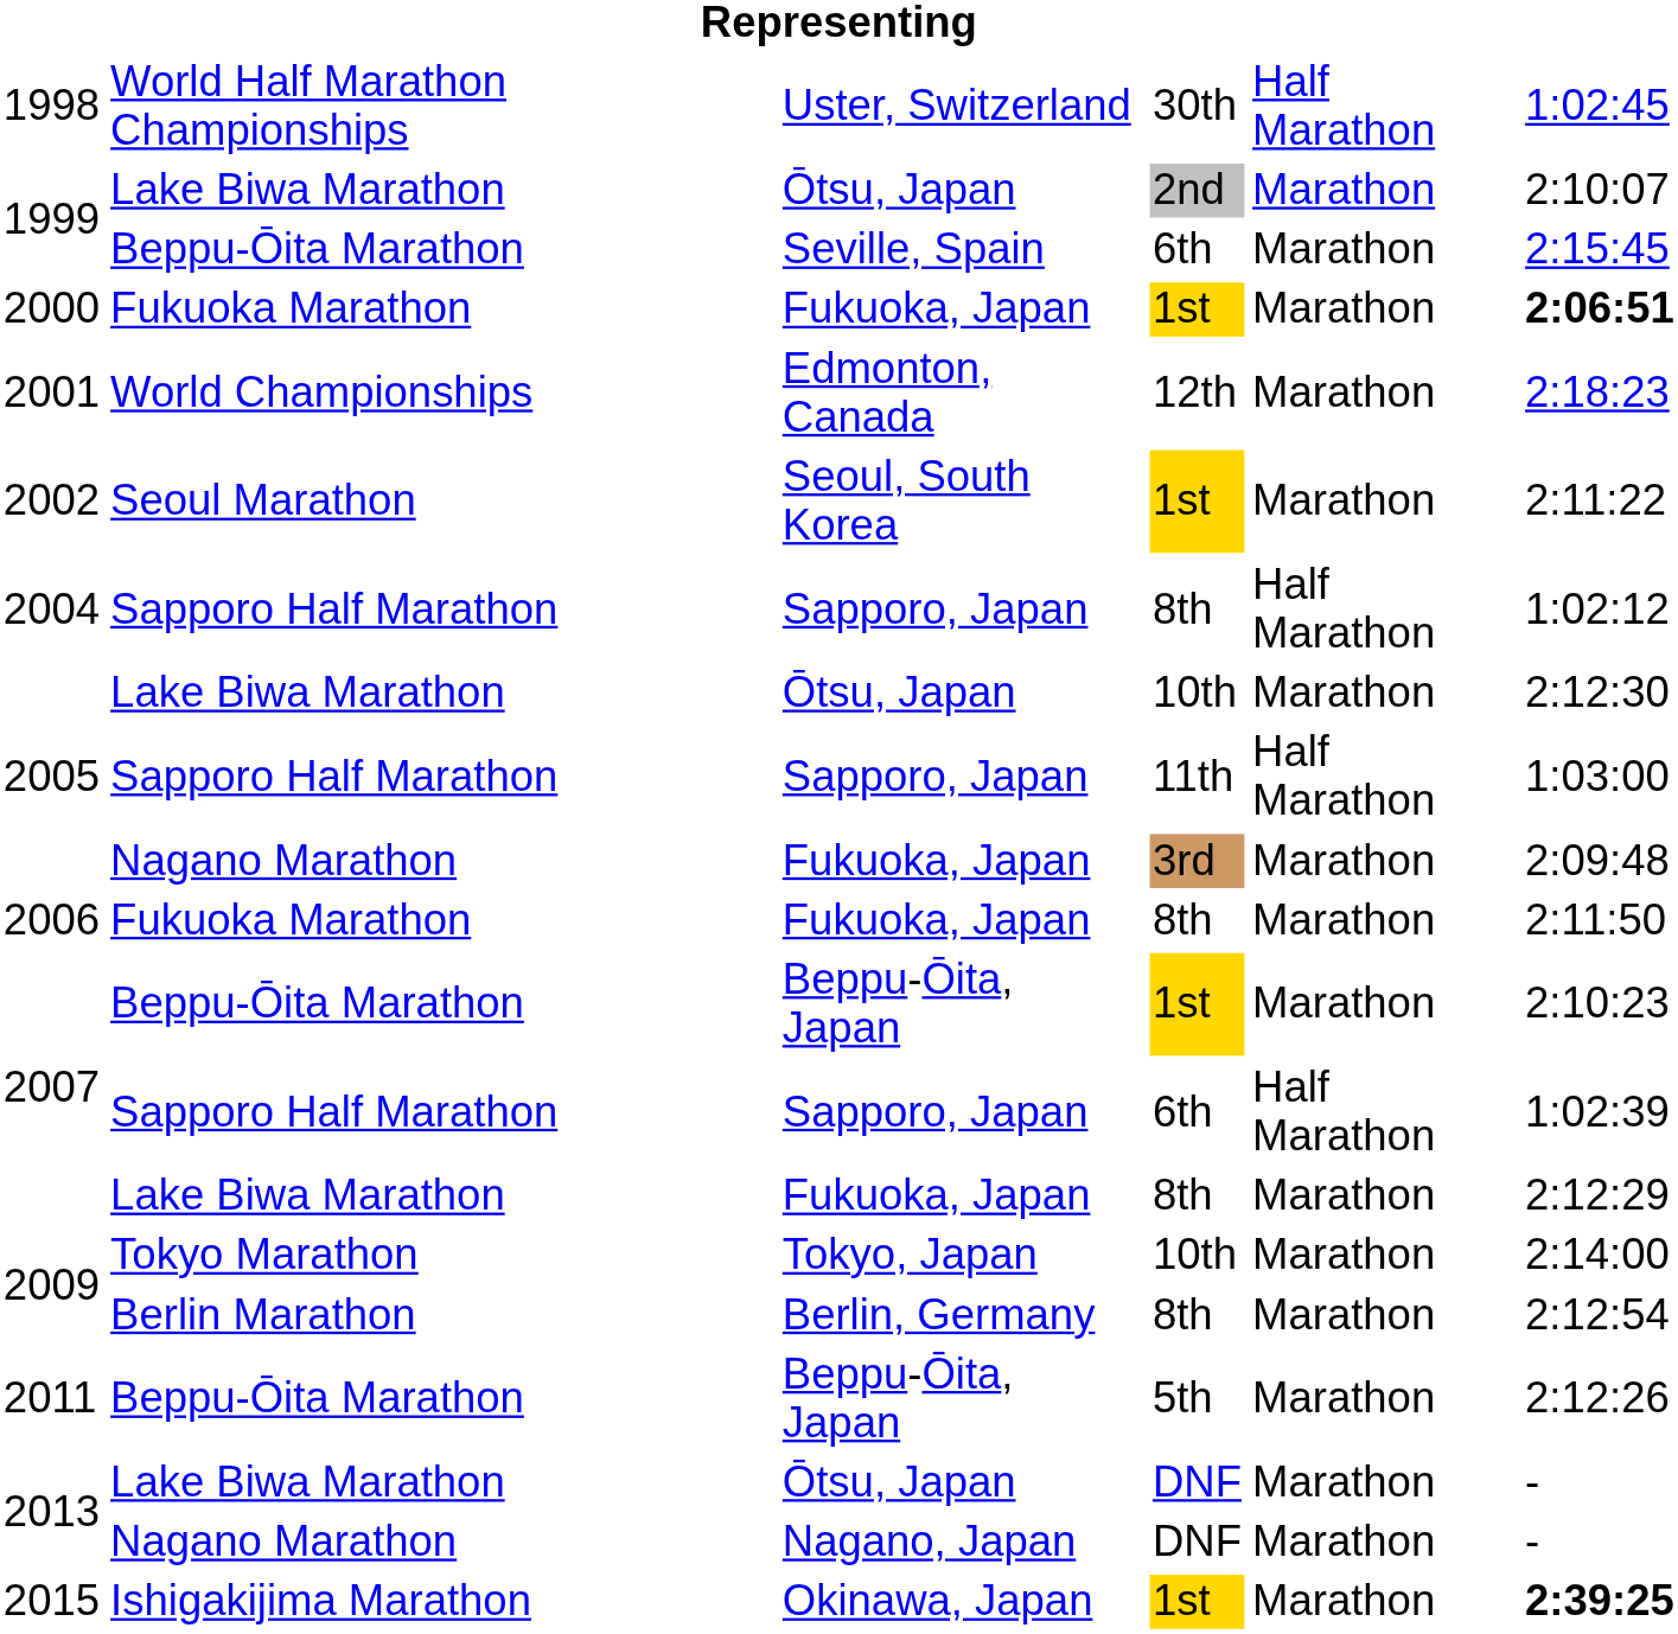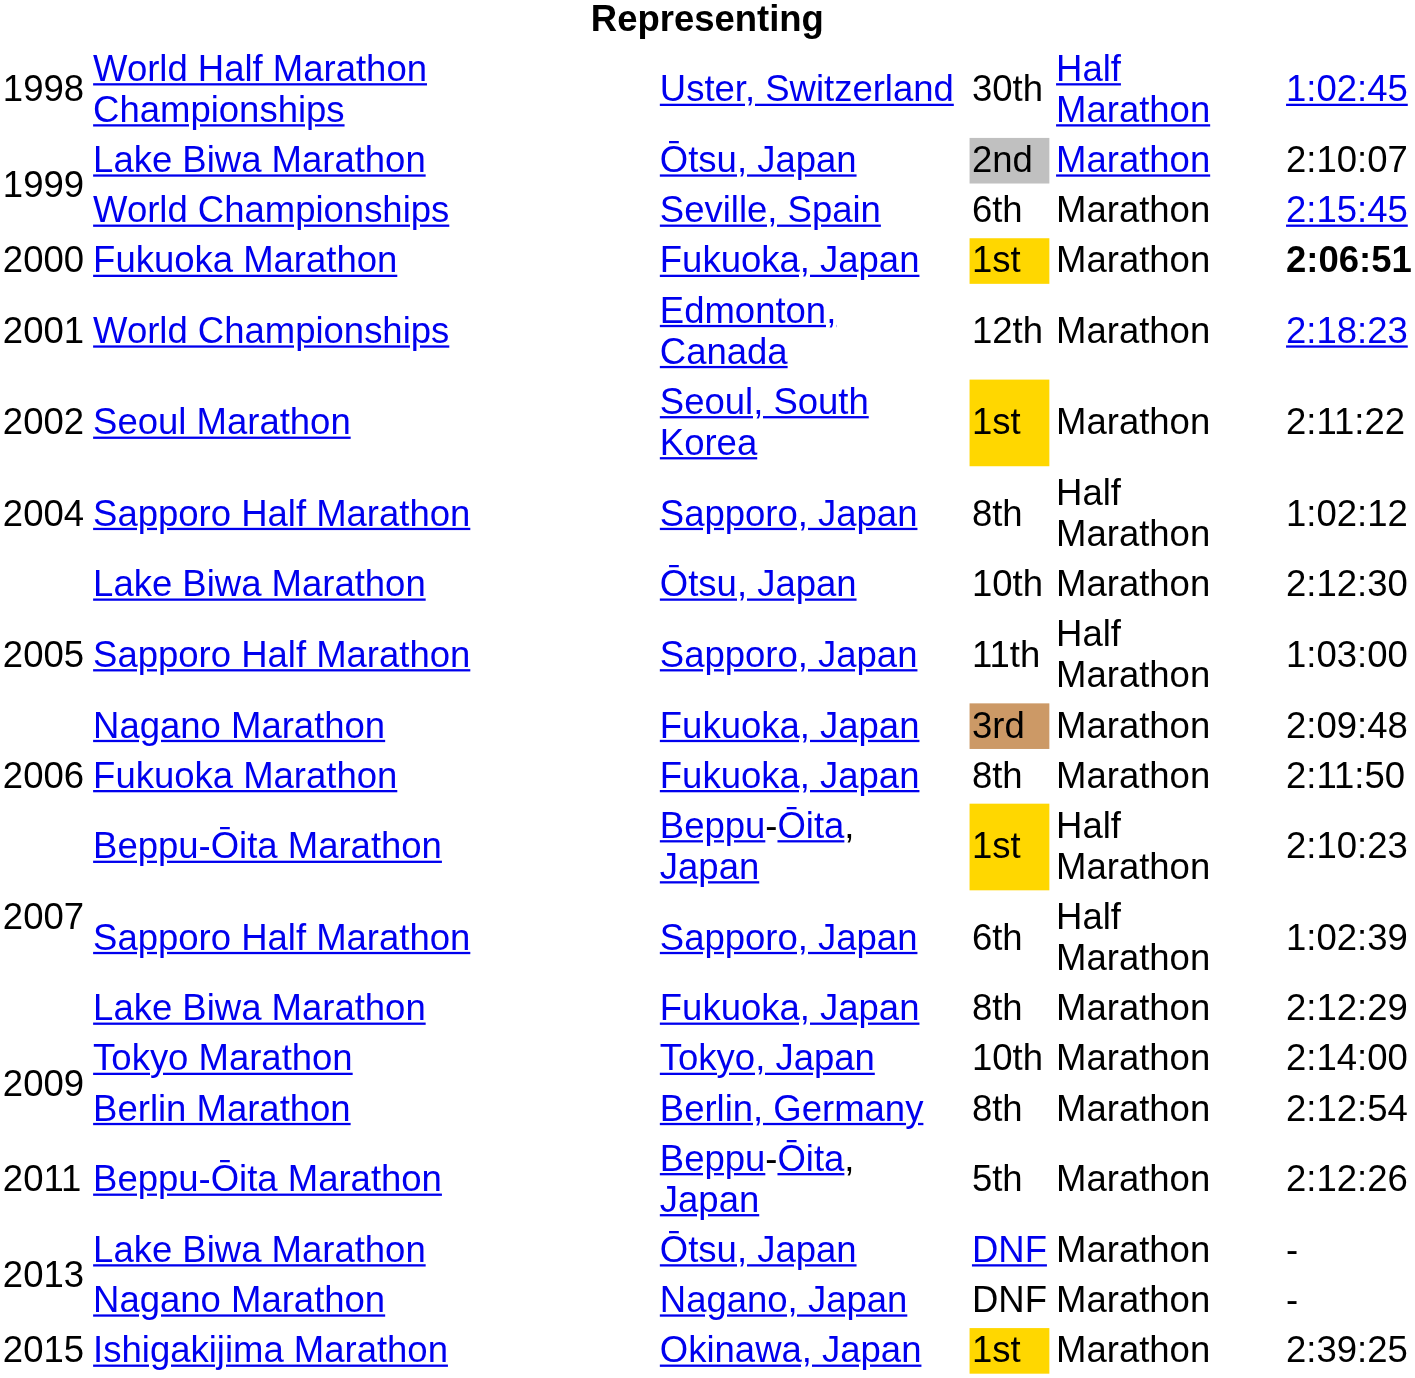 <table>
 <tr>
 <th colspan="6">Representing </th>
 </tr>
 <tr>
 <td>1998</td>
 <td><a href='#'>World Half Marathon Championships</a></td>
 <td><a href='#'>Uster, Switzerland</a></td>
 <td>30th</td>
 <td><a href='#'>Half Marathon</a></td>
 <td><a href='#'>1:02:45</a></td>
 </tr>
 <tr>
 <td rowspan=2>1999</td>
 <td><a href='#'>Lake Biwa Marathon</a></td>
 <td><a href='#'>Ōtsu, Japan</a></td>
 <td bgcolor="silver">2nd</td>
 <td><a href='#'>Marathon</a></td>
 <td>2:10:07</td>
 </tr>
 <tr>
-<td><a href='#'>Beppu-Ōita Marathon</a></td>
+<td><a href='#'>World Championships</a></td>
 <td><a href='#'>Seville, Spain</a></td>
 <td>6th</td>
 <td>Marathon</td>
 <td><a href='#'>2:15:45</a></td>
 </tr>
 <tr>
 <td>2000</td>
 <td><a href='#'>Fukuoka Marathon</a></td>
 <td><a href='#'>Fukuoka, Japan</a></td>
 <td bgcolor="gold">1st</td>
 <td>Marathon</td>
 <td><strong>2:06:51</strong></td>
 </tr>
 <tr>
 <td>2001</td>
 <td><a href='#'>World Championships</a></td>
 <td><a href='#'>Edmonton, Canada</a></td>
 <td>12th</td>
 <td>Marathon</td>
 <td><a href='#'>2:18:23</a></td>
 </tr>
 <tr>
 <td>2002</td>
 <td><a href='#'>Seoul Marathon</a></td>
 <td><a href='#'>Seoul, South Korea</a></td>
 <td bgcolor="gold">1st</td>
 <td>Marathon</td>
 <td>2:11:22</td>
 </tr>
 <tr>
 <td>2004</td>
 <td><a href='#'>Sapporo Half Marathon</a></td>
 <td><a href='#'>Sapporo, Japan</a></td>
 <td>8th</td>
 <td>Half Marathon</td>
 <td>1:02:12</td>
 </tr>
 <tr>
 <td rowspan=3>2005</td>
 <td><a href='#'>Lake Biwa Marathon</a></td>
 <td><a href='#'>Ōtsu, Japan</a></td>
 <td>10th</td>
 <td>Marathon</td>
 <td>2:12:30</td>
 </tr>
 <tr>
 <td><a href='#'>Sapporo Half Marathon</a></td>
 <td><a href='#'>Sapporo, Japan</a></td>
 <td>11th</td>
 <td>Half Marathon</td>
 <td>1:03:00</td>
 </tr>
 <tr>
 <td><a href='#'>Nagano Marathon</a></td>
 <td><a href='#'>Fukuoka, Japan</a></td>
 <td bgcolor="cc9966">3rd</td>
 <td>Marathon</td>
 <td>2:09:48</td>
 </tr>
 <tr>
 <td>2006</td>
 <td><a href='#'>Fukuoka Marathon</a></td>
 <td><a href='#'>Fukuoka, Japan</a></td>
 <td>8th</td>
 <td>Marathon</td>
 <td>2:11:50</td>
 </tr>
 <tr>
 <td rowspan=3>2007</td>
 <td><a href='#'>Beppu-Ōita Marathon</a></td>
 <td><a href='#'>Beppu</a>-<a href='#'>Ōita</a>, <a href='#'>Japan</a></td>
 <td bgcolor="gold">1st</td>
-<td>Marathon</td>
+<td>Half Marathon</td>
 <td>2:10:23</td>
 </tr>
 <tr>
 <td><a href='#'>Sapporo Half Marathon</a></td>
 <td><a href='#'>Sapporo, Japan</a></td>
 <td>6th</td>
 <td>Half Marathon</td>
 <td>1:02:39</td>
 </tr>
 <tr>
 <td><a href='#'>Lake Biwa Marathon</a></td>
 <td><a href='#'>Fukuoka, Japan</a></td>
 <td>8th</td>
 <td>Marathon</td>
 <td>2:12:29</td>
 </tr>
 <tr>
 <td rowspan=2>2009</td>
 <td><a href='#'>Tokyo Marathon</a></td>
 <td><a href='#'>Tokyo, Japan</a></td>
 <td>10th</td>
 <td>Marathon</td>
 <td>2:14:00</td>
 </tr>
 <tr>
 <td><a href='#'>Berlin Marathon</a></td>
 <td><a href='#'>Berlin, Germany</a></td>
 <td>8th</td>
 <td>Marathon</td>
 <td>2:12:54</td>
 </tr>
 <tr>
 <td>2011</td>
 <td><a href='#'>Beppu-Ōita Marathon</a></td>
 <td><a href='#'>Beppu</a>-<a href='#'>Ōita</a>, <a href='#'>Japan</a></td>
 <td>5th</td>
 <td>Marathon</td>
 <td>2:12:26</td>
 </tr>
 <tr>
 <td rowspan=2>2013</td>
 <td><a href='#'>Lake Biwa Marathon</a></td>
 <td><a href='#'>Ōtsu, Japan</a></td>
 <td><a href='#'>DNF</a></td>
 <td>Marathon</td>
 <td>-</td>
 </tr>
 <tr>
 <td><a href='#'>Nagano Marathon</a></td>
 <td><a href='#'>Nagano, Japan</a></td>
 <td>DNF</td>
 <td>Marathon</td>
 <td>-</td>
 </tr>
 <tr>
 <td rowspan=2>2015</td>
 <td><a href='#'>Ishigakijima Marathon</a></td>
 <td><a href='#'>Okinawa, Japan</a></td>
 <td bgcolor="gold">1st</td>
 <td>Marathon</td>
-<td><strong>2:39:25</strong></td>
+<td>2:39:25</td>
 </tr>
 </table>
